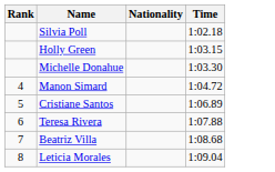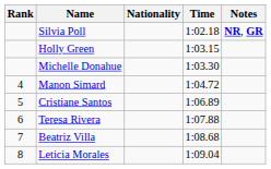 <table class="wikitable sortable" style="text-align:center">
 <tr>
 <th>Rank</th>
 <th>Name</th>
 <th>Nationality</th>
 <th>Time</th>
+<th>Notes</th>
 </tr>
 <tr>
 <td></td>
 <td align=left><a href='#'>Silvia Poll</a></td>
 <td align=left></td>
 <td>1:02.18</td>
+<td><strong><a href='#'>NR</a></strong>, <strong><a href='#'>GR</a></strong></td>
 </tr>
 <tr>
 <td></td>
 <td align=left><a href='#'>Holly Green</a></td>
 <td align=left></td>
 <td>1:03.15</td>
+<td></td>
 </tr>
 <tr>
 <td></td>
 <td align=left><a href='#'>Michelle Donahue</a></td>
 <td align=left></td>
 <td>1:03.30</td>
+<td></td>
 </tr>
 <tr>
 <td>4</td>
 <td align=left><a href='#'>Manon Simard</a></td>
 <td align=left></td>
 <td>1:04.72</td>
+<td></td>
 </tr>
 <tr>
 <td>5</td>
 <td align=left><a href='#'>Cristiane Santos</a></td>
 <td align=left></td>
 <td>1:06.89</td>
+<td></td>
 </tr>
 <tr>
 <td>6</td>
 <td align=left><a href='#'>Teresa Rivera</a></td>
 <td align=left></td>
 <td>1:07.88</td>
+<td></td>
 </tr>
 <tr>
 <td>7</td>
 <td align=left><a href='#'>Beatriz Villa</a></td>
 <td align=left></td>
 <td>1:08.68</td>
+<td></td>
 </tr>
 <tr>
 <td>8</td>
 <td align=left><a href='#'>Leticia Morales</a></td>
 <td align=left></td>
 <td>1:09.04</td>
+<td></td>
 </tr>
 </table>
